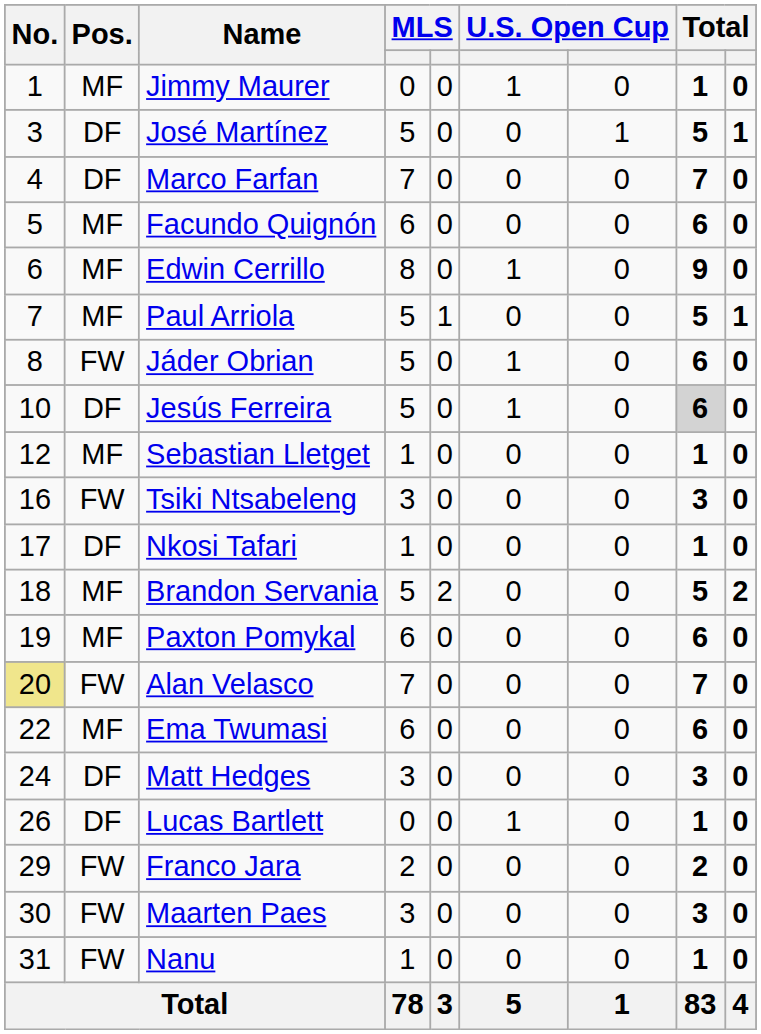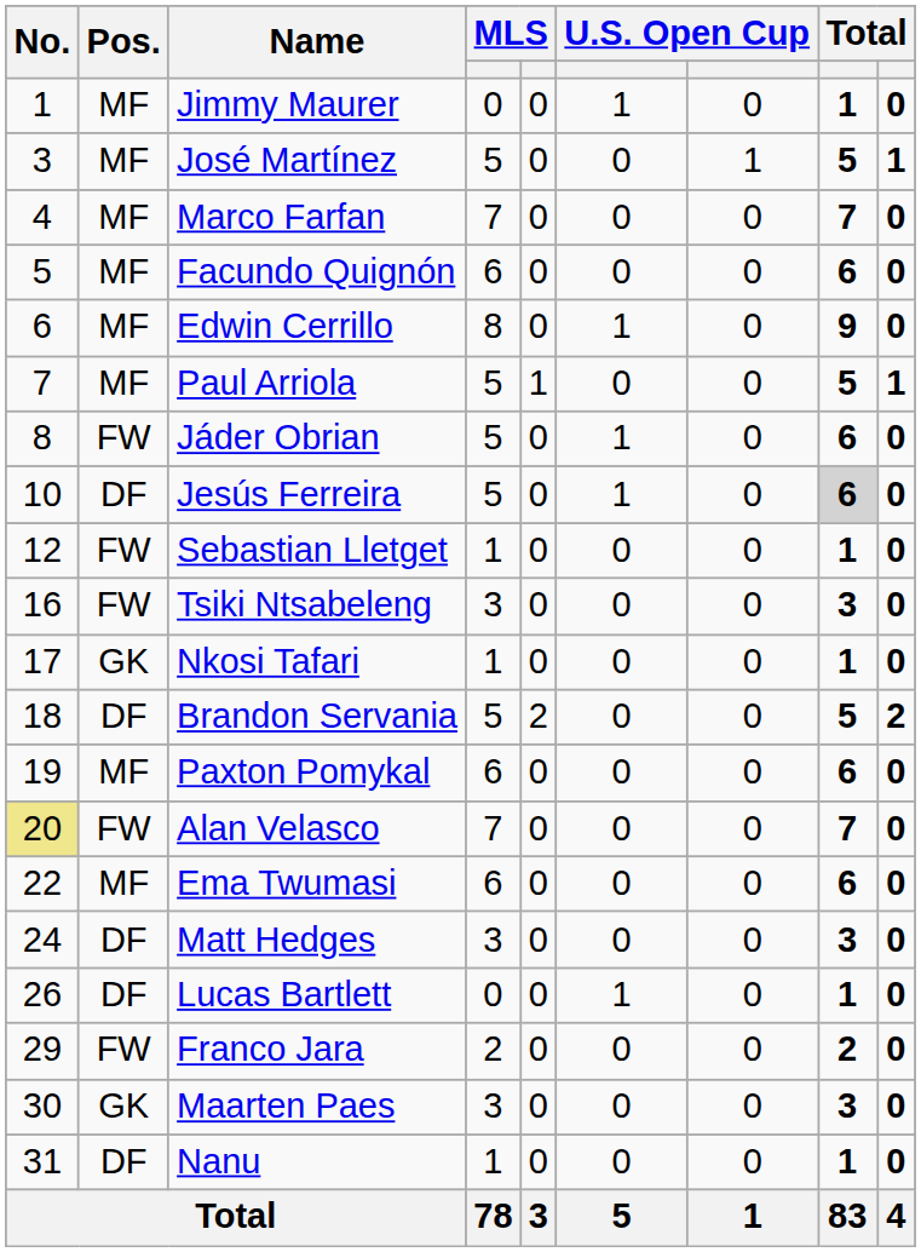 <table class="wikitable sortable" style="text-align: center;">
 <tr>
 <th rowspan="2">No.</th>
 <th rowspan="2">Pos.</th>
 <th rowspan="2">Name</th>
 <th colspan="2"><a href='#'>MLS</a></th>
 <th colspan="2"><a href='#'>U.S. Open Cup</a></th>
 <th colspan="2"><strong>Total</strong></th>
 </tr>
 <tr>
 <th></th>
 <th></th>
 <th></th>
 <th></th>
 <th></th>
 <th></th>
 </tr>
 <tr>
 <td>1</td>
 <td>MF</td>
 <td align=left> <a href='#'>Jimmy Maurer</a></td>
 <td>0</td>
 <td>0</td>
 <td>1</td>
 <td>0</td>
 <td><strong>1</strong></td>
 <td><strong>0</strong></td>
 </tr>
 <tr>
 <td>3</td>
-<td>DF</td>
+<td>MF</td>
 <td align=left> <a href='#'>José Martínez</a></td>
 <td>5</td>
 <td>0</td>
 <td>0</td>
 <td>1</td>
 <td><strong>5</strong></td>
 <td><strong>1</strong></td>
 </tr>
 <tr>
 <td>4</td>
-<td>DF</td>
+<td>MF</td>
 <td align=left> <a href='#'>Marco Farfan</a></td>
 <td>7</td>
 <td>0</td>
 <td>0</td>
 <td>0</td>
 <td><strong>7</strong></td>
 <td><strong>0</strong></td>
 </tr>
 <tr>
 <td>5</td>
 <td>MF</td>
 <td align=left> <a href='#'>Facundo Quignón</a></td>
 <td>6</td>
 <td>0</td>
 <td>0</td>
 <td>0</td>
 <td><strong>6</strong></td>
 <td><strong>0</strong></td>
 </tr>
 <tr>
 <td>6</td>
 <td>MF</td>
 <td align=left> <a href='#'>Edwin Cerrillo</a></td>
 <td>8</td>
 <td>0</td>
 <td>1</td>
 <td>0</td>
 <td><strong>9</strong></td>
 <td><strong>0</strong></td>
 </tr>
 <tr>
 <td>7</td>
 <td>MF</td>
 <td align=left> <a href='#'>Paul Arriola</a></td>
 <td>5</td>
 <td>1</td>
 <td>0</td>
 <td>0</td>
 <td><strong>5</strong></td>
 <td><strong>1</strong></td>
 </tr>
 <tr>
 <td>8</td>
 <td>FW</td>
 <td align=left> <a href='#'>Jáder Obrian</a></td>
 <td>5</td>
 <td>0</td>
 <td>1</td>
 <td>0</td>
 <td><strong>6</strong></td>
 <td><strong>0</strong></td>
 </tr>
 <tr>
 <td>10</td>
 <td>DF</td>
 <td align=left> <a href='#'>Jesús Ferreira</a></td>
 <td>5</td>
 <td>0</td>
 <td>1</td>
 <td>0</td>
 <td style="background: lightgrey;"><strong>6</strong></td>
 <td><strong>0</strong></td>
 </tr>
 <tr>
 <td>12</td>
-<td>MF</td>
+<td>FW</td>
 <td align=left> <a href='#'>Sebastian Lletget</a></td>
 <td>1</td>
 <td>0</td>
 <td>0</td>
 <td>0</td>
 <td><strong>1</strong></td>
 <td><strong>0</strong></td>
 </tr>
 <tr>
 <td>16</td>
 <td>FW</td>
 <td align=left> <a href='#'>Tsiki Ntsabeleng</a></td>
 <td>3</td>
 <td>0</td>
 <td>0</td>
 <td>0</td>
 <td><strong>3</strong></td>
 <td><strong>0</strong></td>
 </tr>
 <tr>
 <td>17</td>
-<td>DF</td>
+<td>GK</td>
 <td align=left> <a href='#'>Nkosi Tafari</a></td>
 <td>1</td>
 <td>0</td>
 <td>0</td>
 <td>0</td>
 <td><strong>1</strong></td>
 <td><strong>0</strong></td>
 </tr>
 <tr>
 <td>18</td>
-<td>MF</td>
+<td>DF</td>
 <td align=left> <a href='#'>Brandon Servania</a></td>
 <td>5</td>
 <td>2</td>
 <td>0</td>
 <td>0</td>
 <td><strong>5</strong></td>
 <td><strong>2</strong></td>
 </tr>
 <tr>
 <td>19</td>
 <td>MF</td>
 <td align=left> <a href='#'>Paxton Pomykal</a></td>
 <td>6</td>
 <td>0</td>
 <td>0</td>
 <td>0</td>
 <td><strong>6</strong></td>
 <td><strong>0</strong></td>
 </tr>
 <tr>
 <td style="background: khaki;">20</td>
 <td>FW</td>
 <td align=left> <a href='#'>Alan Velasco</a></td>
 <td>7</td>
 <td>0</td>
 <td>0</td>
 <td>0</td>
 <td><strong>7</strong></td>
 <td><strong>0</strong></td>
 </tr>
 <tr>
 <td>22</td>
 <td>MF</td>
 <td align=left> <a href='#'>Ema Twumasi</a></td>
 <td>6</td>
 <td>0</td>
 <td>0</td>
 <td>0</td>
 <td><strong>6</strong></td>
 <td><strong>0</strong></td>
 </tr>
 <tr>
 <td>24</td>
 <td>DF</td>
 <td align=left> <a href='#'>Matt Hedges</a></td>
 <td>3</td>
 <td>0</td>
 <td>0</td>
 <td>0</td>
 <td><strong>3</strong></td>
 <td><strong>0</strong></td>
 </tr>
 <tr>
 <td>26</td>
 <td>DF</td>
 <td align=left> <a href='#'>Lucas Bartlett</a></td>
 <td>0</td>
 <td>0</td>
 <td>1</td>
 <td>0</td>
 <td><strong>1</strong></td>
 <td><strong>0</strong></td>
 </tr>
 <tr>
 <td>29</td>
 <td>FW</td>
 <td align=left> <a href='#'>Franco Jara</a></td>
 <td>2</td>
 <td>0</td>
 <td>0</td>
 <td>0</td>
 <td><strong>2</strong></td>
 <td><strong>0</strong></td>
 </tr>
 <tr>
 <td>30</td>
-<td>FW</td>
+<td>GK</td>
 <td align=left> <a href='#'>Maarten Paes</a></td>
 <td>3</td>
 <td>0</td>
 <td>0</td>
 <td>0</td>
 <td><strong>3</strong></td>
 <td><strong>0</strong></td>
 </tr>
 <tr>
 <td>31</td>
-<td>FW</td>
+<td>DF</td>
 <td align=left> <a href='#'>Nanu</a></td>
 <td>1</td>
 <td>0</td>
 <td>0</td>
 <td>0</td>
 <td><strong>1</strong></td>
 <td><strong>0</strong></td>
 </tr>
 <tr>
 <th colspan=3>Total</th>
 <th>78</th>
 <th>3</th>
 <th>5</th>
 <th>1</th>
 <th>83</th>
 <th>4</th>
 </tr>
 </table>
